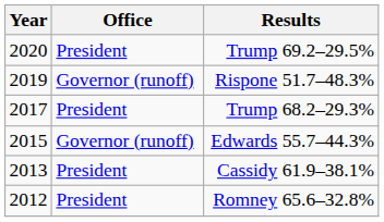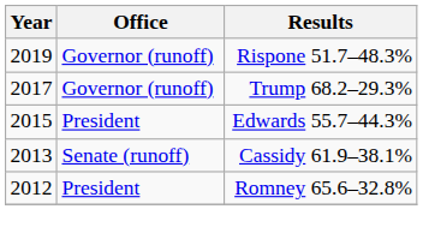 <table class=wikitable>
 <tr>
 <th width="30">Year</th>
 <th width="120">Office</th>
 <th width="140">Results</th>
-</tr>
-<tr>
-<td>2020</td>
-<td><a href='#'>President</a></td>
-<td align="right" ><a href='#'>Trump</a> 69.2–29.5%</td>
 </tr>
 <tr>
 <td>2019</td>
 <td><a href='#'>Governor (runoff)</a></td>
 <td align="right" ><a href='#'>Rispone</a> 51.7–48.3%</td>
 </tr>
 <tr>
 <td>2017</td>
-<td><a href='#'>President</a></td>
+<td><a href='#'>Governor (runoff)</a></td>
 <td align="right" ><a href='#'>Trump</a> 68.2–29.3%</td>
 </tr>
 <tr>
 <td>2015</td>
-<td><a href='#'>Governor (runoff)</a></td>
+<td><a href='#'>President</a></td>
 <td align="right" ><a href='#'>Edwards</a> 55.7–44.3%</td>
 </tr>
 <tr>
 <td>2013</td>
-<td><a href='#'>President</a></td>
+<td><a href='#'>Senate (runoff)</a></td>
 <td align="right" ><a href='#'>Cassidy</a> 61.9–38.1%</td>
 </tr>
 <tr>
 <td>2012</td>
 <td><a href='#'>President</a></td>
 <td align="right" ><a href='#'>Romney</a> 65.6–32.8%</td>
 </tr>
 <tr>
 </tr>
 </table>
